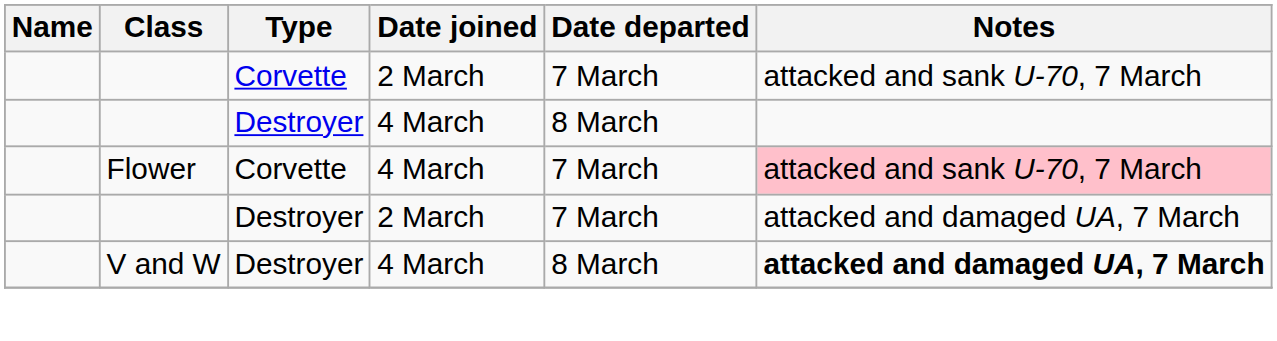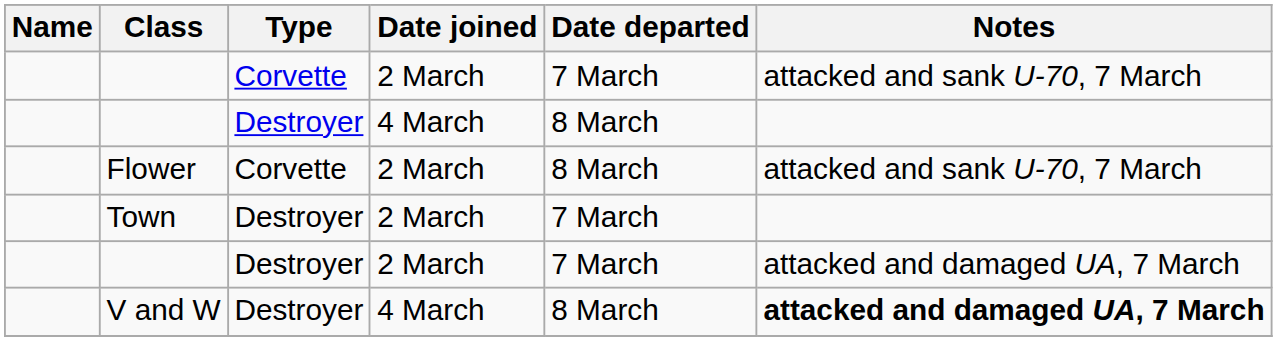 <table class="wikitable sortable">
 <tr>
 <th>Name</th>
 <th>Class</th>
 <th>Type</th>
 <th>Date joined</th>
 <th>Date departed</th>
 <th class="unsortable">Notes</th>
 </tr>
 <tr>
 <td></td>
 <td></td>
 <td><a href='#'>Corvette</a></td>
 <td>2 March</td>
 <td>7 March</td>
 <td>attacked and sank <em>U-70</em>, 7 March</td>
 </tr>
 <tr>
 <td></td>
 <td></td>
 <td><a href='#'>Destroyer</a></td>
 <td>4 March</td>
 <td>8 March</td>
 <td> </td>
 </tr>
 <tr>
 <td></td>
 <td>Flower</td>
 <td>Corvette</td>
-<td>4 March</td>
+<td>2 March</td>
+<td>8 March</td>
+<td>attacked and sank <em>U-70</em>, 7 March</td>
+</tr>
+<tr>
+<td></td>
+<td>Town</td>
+<td>Destroyer</td>
+<td>2 March</td>
 <td>7 March</td>
-<td style="background: pink;">attacked and sank <em>U-70</em>, 7 March</td>
+<td> </td>
 </tr>
 <tr>
 <td></td>
 <td></td>
 <td>Destroyer</td>
 <td>2 March</td>
 <td>7 March</td>
 <td>attacked and damaged <em>UA</em>, 7 March</td>
 </tr>
 <tr>
 <td></td>
 <td>V and W</td>
 <td>Destroyer</td>
 <td>4 March</td>
 <td>8 March</td>
 <td><strong>attacked and damaged <em>UA</em>, 7 March</strong></td>
 </tr>
 <tr>
 </tr>
 </table>
